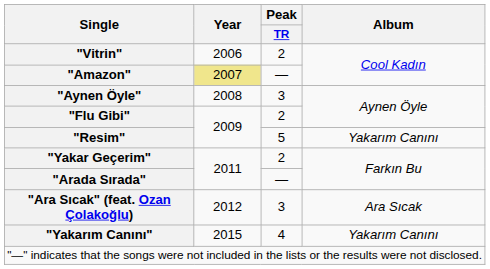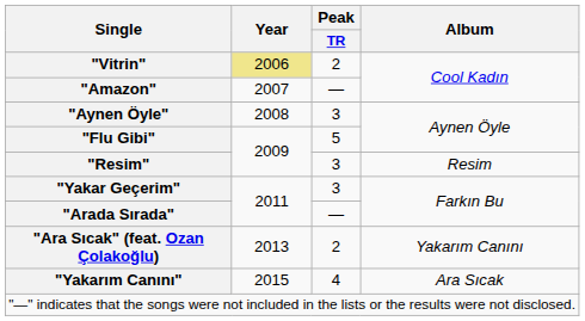 <table class="wikitable plainrowheaders" style="text-align:center;">
 <tr>
 <th scope="col" rowspan="2" style="width:14em;">Single</th>
 <th scope="col" rowspan="2">Year</th>
 <th scope="col">Peak</th>
 <th scope="col" rowspan="2">Album</th>
 </tr>
 <tr>
 <th scope="col" style="width:3em;font-size:90%;"><a href='#'>TR</a><br></th>
 </tr>
 <tr>
 <th scope="row">"Vitrin"</th>
-<td>2006</td>
+<td style="background: khaki;">2006</td>
 <td>2</td>
 <td rowspan="2"><em><a href='#'>Cool Kadın</a></em></td>
 </tr>
 <tr>
 <th scope="row">"Amazon"</th>
-<td style="background: khaki;">2007</td>
+<td>2007</td>
 <td>—</td>
 </tr>
 <tr>
 <th scope="row">"Aynen Öyle"</th>
 <td>2008</td>
 <td>3</td>
 <td rowspan="2"><em>Aynen Öyle</em></td>
 </tr>
 <tr>
 <th scope="row">"Flu Gibi"</th>
 <td rowspan="2">2009</td>
-<td>2</td>
+<td>5</td>
 </tr>
 <tr>
 <th scope="row">"Resim"</th>
-<td>5</td>
-<td><em>Yakarım Canını</em></td>
+<td>3</td>
+<td><em>Resim</em></td>
 </tr>
 <tr>
 <th scope="row">"Yakar Geçerim"</th>
 <td rowspan="2">2011</td>
-<td>2</td>
+<td>3</td>
 <td rowspan="2"><em>Farkın Bu</em></td>
 </tr>
 <tr>
 <th scope="row">"Arada Sırada"</th>
 <td>—</td>
 </tr>
 <tr>
 <th scope="row">"Ara Sıcak" (feat. <a href='#'>Ozan Çolakoğlu</a>)</th>
-<td>2012</td>
-<td>3</td>
-<td><em>Ara Sıcak</em></td>
+<td>2013</td>
+<td>2</td>
+<td><em>Yakarım Canını</em></td>
 </tr>
 <tr>
 <th scope="row">"Yakarım Canını"</th>
 <td>2015</td>
 <td>4</td>
-<td><em>Yakarım Canını</em></td>
+<td><em>Ara Sıcak</em></td>
 </tr>
 <tr>
 <td colspan="5" style="font-size:90%">"—" indicates that the songs were not included in the lists or the results were not disclosed.</td>
 </tr>
 </table>
